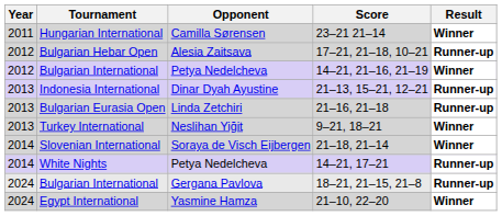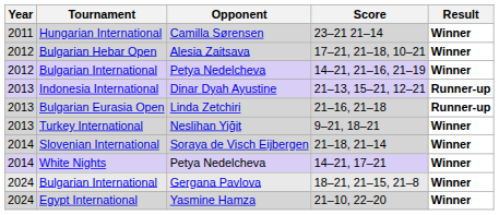 <table class="sortable wikitable" style="font-size: 90%;">
 <tr>
 <th>Year</th>
 <th>Tournament</th>
 <th>Opponent</th>
 <th>Score</th>
 <th>Result</th>
 </tr>
 <tr style="background:#D5D5D5">
 <td align="center">2011</td>
 <td align="left"><a href='#'>Hungarian International</a></td>
 <td align="left"> <a href='#'>Camilla Sørensen</a></td>
 <td align="left">23–21 21–14</td>
 <td style="text-align:left; background:white"> <strong>Winner</strong></td>
 </tr>
 <tr style="background:#D5D5D5">
 <td align="center">2012</td>
 <td align="left"><a href='#'>Bulgarian Hebar Open</a></td>
 <td align="left"> <a href='#'>Alesia Zaitsava</a></td>
 <td align="left">17–21, 21–18, 10–21</td>
-<td style="text-align:left; background:white"> <strong>Runner-up</strong></td>
+<td style="text-align:left; background:white"> <strong>Winner</strong></td>
 </tr>
 <tr style="background:#D8CEF6">
 <td align="center">2012</td>
 <td align="left"><a href='#'>Bulgarian International</a></td>
 <td align="left"> <a href='#'>Petya Nedelcheva</a></td>
 <td align="left">14–21, 21–16, 21–19</td>
 <td style="text-align:left; background:white"> <strong>Winner</strong></td>
 </tr>
 <tr style="background:#D8CEF6">
 <td align="center">2013</td>
 <td align="left"><a href='#'>Indonesia International</a></td>
 <td align="left"> <a href='#'>Dinar Dyah Ayustine</a></td>
 <td align="left">21–13, 15–21, 12–21</td>
 <td style="text-align:left; background:white"> <strong>Runner-up</strong></td>
 </tr>
 <tr style="background:#D5D5D5">
 <td align="center">2013</td>
 <td align="left"><a href='#'>Bulgarian Eurasia Open</a></td>
 <td align="left"> <a href='#'>Linda Zetchiri</a></td>
 <td align="left">21–16, 21–18</td>
 <td style="text-align:left; background:white"> <strong>Runner-up</strong></td>
 </tr>
 <tr style="background:#D5D5D5">
 <td align="center">2013</td>
 <td align="left"><a href='#'>Turkey International</a></td>
 <td align="left"> <a href='#'>Neslihan Yiğit</a></td>
 <td align="left">9–21, 18–21</td>
 <td style="text-align:left; background:white"> <strong>Winner</strong></td>
 </tr>
 <tr style="background:#D5D5D5">
 <td align="center">2014</td>
 <td align="left"><a href='#'>Slovenian International</a></td>
 <td align="left"> <a href='#'>Soraya de Visch Eijbergen</a></td>
 <td align="left">21–18, 21–14</td>
 <td style="text-align:left; background:white"> <strong>Winner</strong></td>
 </tr>
 <tr style="background:#D8CEF6">
 <td align="center">2014</td>
 <td align="left"><a href='#'>White Nights</a></td>
 <td align="left"> Petya Nedelcheva</td>
 <td align="left">14–21, 17–21</td>
-<td style="text-align:left; background:white"> <strong>Runner-up</strong></td>
+<td style="text-align:left; background:white"> <strong>Winner</strong></td>
 </tr>
 <tr style="background:#E9E9E9">
 <td align="center">2024</td>
 <td align="left"><a href='#'>Bulgarian International</a></td>
 <td align="left"> <a href='#'>Gergana Pavlova</a></td>
 <td align="left">18–21, 21–15, 21–8</td>
-<td style="text-align:left; background:white"> <strong>Runner-up</strong></td>
+<td style="text-align:left; background:white"> <strong>Winner</strong></td>
 </tr>
 <tr style="background:#D5D5D5">
 <td align="center">2024</td>
 <td align="left"><a href='#'>Egypt International</a></td>
 <td align="left"> <a href='#'>Yasmine Hamza</a></td>
 <td align="left">21–10, 22–20</td>
 <td style="text-align:left; background:white"> <strong>Winner</strong></td>
 </tr>
 </table>
